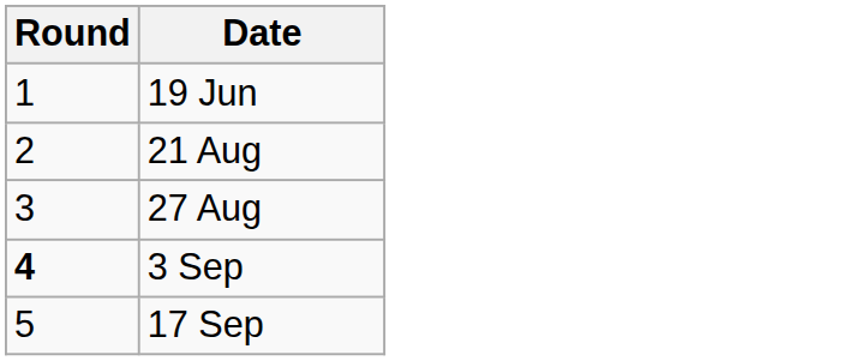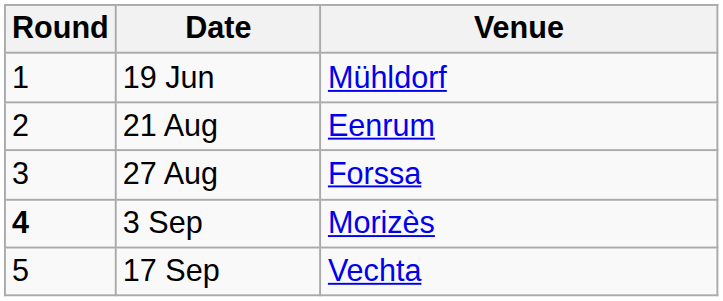 <table class="wikitable" style="font-size: 100%">
 <tr>
 <th width=30>Round</th>
 <th width=100>Date</th>
+<th width=200>Venue</th>
 </tr>
 <tr>
 <td>1</td>
 <td>19 Jun</td>
+<td> <a href='#'>Mühldorf</a></td>
 </tr>
 <tr>
 <td>2</td>
 <td>21 Aug</td>
+<td> <a href='#'>Eenrum</a></td>
 </tr>
 <tr>
 <td>3</td>
 <td>27 Aug</td>
+<td> <a href='#'>Forssa</a></td>
 </tr>
 <tr>
 <td><strong>4</strong></td>
 <td>3 Sep</td>
+<td> <a href='#'>Morizès</a></td>
 </tr>
 <tr>
 <td>5</td>
 <td>17 Sep</td>
+<td> <a href='#'>Vechta</a></td>
 </tr>
 </table>
